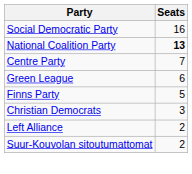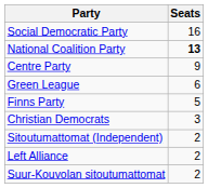 <table class="wikitable">
 <tr>
 <th>Party</th>
 <th>Seats</th>
 </tr>
 <tr>
 <td><a href='#'>Social Democratic Party</a></td>
 <td style="text-align:right;">16</td>
 </tr>
 <tr>
 <td><a href='#'>National Coalition Party</a></td>
 <td style="text-align:right;"><strong>13</strong></td>
 </tr>
 <tr>
 <td><a href='#'>Centre Party</a></td>
-<td style="text-align:right;">7</td>
+<td style="text-align:right;">9</td>
 </tr>
 <tr>
 <td><a href='#'>Green League</a></td>
 <td style="text-align:right;">6</td>
 </tr>
 <tr>
 <td><a href='#'>Finns Party</a></td>
 <td style="text-align:right;">5</td>
 </tr>
 <tr>
 <td><a href='#'>Christian Democrats</a></td>
 <td style="text-align:right;">3</td>
 </tr>
 <tr>
+<td><a href='#'>Sitoutumattomat (Independent)</a></td>
+<td style="text-align:right;">2</td>
+</tr>
+<tr>
 <td><a href='#'>Left Alliance</a></td>
 <td style="text-align:right;">2</td>
 </tr>
 <tr>
 <td><a href='#'>Suur-Kouvolan sitoutumattomat</a></td>
 <td style="text-align:right;">2</td>
 </tr>
 </table>
